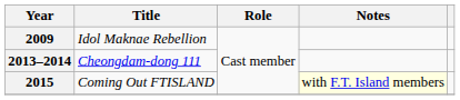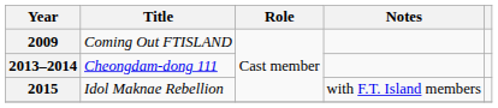 <table class="wikitable  plainrowheaders">
 <tr>
 <th scope="col">Year</th>
 <th scope="col">Title</th>
 <th scope="col">Role</th>
 <th scope="col">Notes</th>
 <th scope="col" class="unsortable"></th>
 </tr>
 <tr>
 <th scope="row">2009</th>
-<td><em>Idol Maknae Rebellion</em></td>
+<td><em>Coming Out FTISLAND</em></td>
 <td rowspan=3>Cast member</td>
 <td></td>
 <td></td>
 </tr>
 <tr>
 <th scope="row">2013–2014</th>
 <td><em><a href='#'>Cheongdam-dong 111</a></em></td>
 <td></td>
 </tr>
 <tr>
 <th scope="row">2015</th>
-<td><em>Coming Out FTISLAND</em></td>
-<td style="background: lightyellow;">with <a href='#'>F.T. Island</a> members</td>
+<td><em>Idol Maknae Rebellion</em></td>
+<td>with <a href='#'>F.T. Island</a> members</td>
 <td></td>
 </tr>
 <tr>
 </tr>
 </table>
